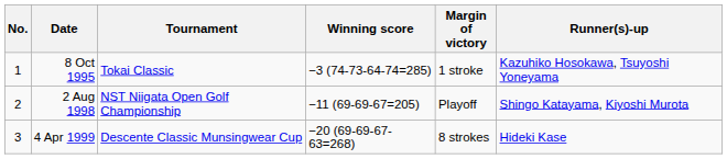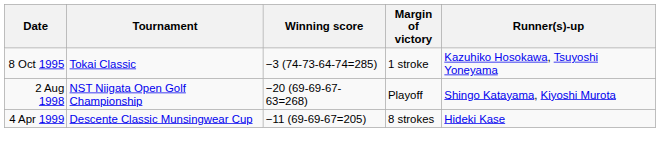 <table class="wikitable" style="font-size:95%;">
 <tr>
-<th>No.</th>
 <th>Date</th>
 <th>Tournament</th>
 <th>Winning score</th>
 <th>Margin of<br>victory</th>
 <th>Runner(s)-up</th>
 </tr>
 <tr>
-<td align=center>1</td>
 <td align=right>8 Oct <a href='#'>1995</a></td>
 <td><a href='#'>Tokai Classic</a></td>
 <td>−3 (74-73-64-74=285)</td>
 <td>1 stroke</td>
 <td> <a href='#'>Kazuhiko Hosokawa</a>,  <a href='#'>Tsuyoshi Yoneyama</a></td>
 </tr>
 <tr>
-<td align=center>2</td>
 <td align=right>2 Aug <a href='#'>1998</a></td>
 <td><a href='#'>NST Niigata Open Golf Championship</a></td>
-<td>−11 (69-69-67=205)</td>
+<td>−20 (69-69-67-63=268)</td>
 <td>Playoff</td>
 <td> <a href='#'>Shingo Katayama</a>,  <a href='#'>Kiyoshi Murota</a></td>
 </tr>
 <tr>
-<td align=center>3</td>
 <td align=right>4 Apr <a href='#'>1999</a></td>
 <td><a href='#'>Descente Classic Munsingwear Cup</a></td>
-<td>−20 (69-69-67-63=268)</td>
+<td>−11 (69-69-67=205)</td>
 <td>8 strokes</td>
 <td> <a href='#'>Hideki Kase</a></td>
 </tr>
 </table>
